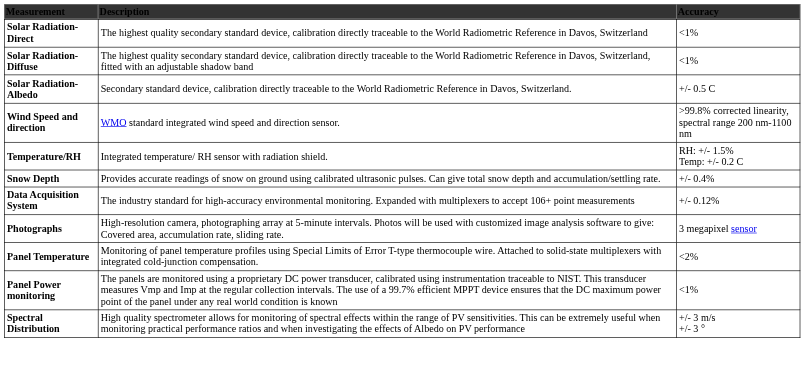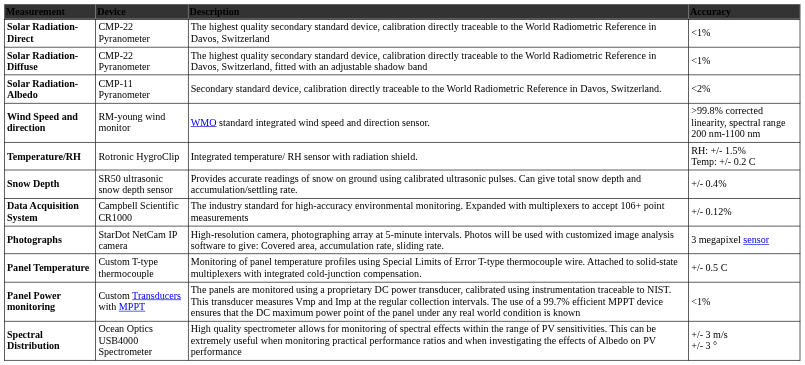 <table style="border-spacing:0;">
 <tr>
 <td style="background-color:#333333;border-top:0.035cm solid #808080;border-bottom:0.035cm solid #808080;border-left:0.035cm solid #808080;border-right:none;padding:0.049cm;"><strong>Measurement</strong></td>
+<td style="background-color:#333333;border-top:0.035cm solid #808080;border-bottom:0.035cm solid #808080;border-left:0.035cm solid #808080;border-right:none;padding:0.049cm;"><strong>Device</strong></td>
 <td style="background-color:#333333;border-top:0.035cm solid #808080;border-bottom:0.035cm solid #808080;border-left:0.035cm solid #808080;border-right:none;padding:0.049cm;"><strong>Description</strong></td>
 <td style="background-color:#333333;border:0.035cm solid #808080;padding:0.049cm;"><strong>Accuracy</strong></td>
 </tr>
 <tr>
 <td style="border-top:0.002cm solid #000000;border-bottom:0.002cm solid #000000;border-left:0.002cm solid #000000;border-right:none;padding:0.097cm;"><strong>Solar Radiation-Direct</strong></td>
+<td style="border-top:0.002cm solid #000000;border-bottom:0.002cm solid #000000;border-left:0.002cm solid #000000;border-right:none;padding:0.097cm;">CMP-22 Pyranometer</td>
 <td style="border-top:0.002cm solid #000000;border-bottom:0.002cm solid #000000;border-left:0.002cm solid #000000;border-right:none;padding:0.097cm;">The highest quality secondary standard device, calibration directly traceable to the World Radiometric Reference in Davos, Switzerland</td>
 <td style="border:0.002cm solid #000000;padding:0.097cm;"><1%</td>
 </tr>
 <tr>
 <td style="border-top:none;border-bottom:0.002cm solid #000000;border-left:0.002cm solid #000000;border-right:none;padding:0.097cm;"><strong>Solar Radiation-Diffuse</strong></td>
+<td style="border-top:none;border-bottom:0.002cm solid #000000;border-left:0.002cm solid #000000;border-right:none;padding:0.097cm;">CMP-22 Pyranometer</td>
 <td style="border-top:none;border-bottom:0.002cm solid #000000;border-left:0.002cm solid #000000;border-right:none;padding:0.097cm;">The highest quality secondary standard device, calibration directly traceable to the World Radiometric Reference in Davos, Switzerland, fitted with an adjustable shadow band</td>
 <td style="border-top:none;border-bottom:0.002cm solid #000000;border-left:0.002cm solid #000000;border-right:0.002cm solid #000000;padding:0.097cm;"><1%</td>
 </tr>
 <tr>
 <td style="border-top:none;border-bottom:0.002cm solid #000000;border-left:0.002cm solid #000000;border-right:none;padding:0.097cm;"><strong>Solar Radiation-Albedo</strong></td>
+<td style="border-top:none;border-bottom:0.002cm solid #000000;border-left:0.002cm solid #000000;border-right:none;padding:0.097cm;">CMP-11 Pyranometer</td>
 <td style="border-top:none;border-bottom:0.002cm solid #000000;border-left:0.002cm solid #000000;border-right:none;padding:0.097cm;">Secondary standard device, calibration directly traceable to the World Radiometric Reference in Davos, Switzerland.</td>
-<td style="border-top:none;border-bottom:0.002cm solid #000000;border-left:0.002cm solid #000000;border-right:0.002cm solid #000000;padding:0.097cm;">+/- 0.5 C</td>
+<td style="border-top:none;border-bottom:0.002cm solid #000000;border-left:0.002cm solid #000000;border-right:0.002cm solid #000000;padding:0.097cm;"><2%</td>
 </tr>
 <tr>
 <td style="border-top:none;border-bottom:0.002cm solid #000000;border-left:0.002cm solid #000000;border-right:none;padding:0.097cm;"><strong>Wind Speed and direction</strong></td>
+<td style="border-top:none;border-bottom:0.002cm solid #000000;border-left:0.002cm solid #000000;border-right:none;padding:0.097cm;">RM-young wind monitor</td>
 <td style="border-top:none;border-bottom:0.002cm solid #000000;border-left:0.002cm solid #000000;border-right:none;padding:0.097cm;"><a href='#'>WMO</a> standard integrated wind speed and direction sensor.</td>
 <td style="border-top:none;border-bottom:0.002cm solid #000000;border-left:0.002cm solid #000000;border-right:0.002cm solid #000000;padding:0.097cm;">>99.8% corrected linearity, spectral range 200 nm-1100 nm</td>
 </tr>
 <tr>
 <td style="border-top:none;border-bottom:0.002cm solid #000000;border-left:0.002cm solid #000000;border-right:none;padding:0.097cm;"><strong>Temperature/RH</strong></td>
+<td style="border-top:none;border-bottom:0.002cm solid #000000;border-left:0.002cm solid #000000;border-right:none;padding:0.097cm;">Rotronic HygroClip</td>
 <td style="border-top:none;border-bottom:0.002cm solid #000000;border-left:0.002cm solid #000000;border-right:none;padding:0.097cm;">Integrated temperature/ RH sensor with radiation shield.</td>
 <td style="border-top:none;border-bottom:0.002cm solid #000000;border-left:0.002cm solid #000000;border-right:0.002cm solid #000000;padding:0.097cm;">RH: +/- 1.5%<br>Temp: +/- 0.2 C</td>
 </tr>
 <tr>
 <td style="border-top:none;border-bottom:0.002cm solid #000000;border-left:0.002cm solid #000000;border-right:none;padding:0.097cm;"><strong>Snow Depth</strong></td>
+<td style="border-top:none;border-bottom:0.002cm solid #000000;border-left:0.002cm solid #000000;border-right:none;padding:0.097cm;">SR50 ultrasonic snow depth sensor</td>
 <td style="border-top:none;border-bottom:0.002cm solid #000000;border-left:0.002cm solid #000000;border-right:none;padding:0.097cm;">Provides accurate readings of snow on ground using calibrated ultrasonic pulses. Can give total snow depth and accumulation/settling rate.</td>
 <td style="border-top:none;border-bottom:0.002cm solid #000000;border-left:0.002cm solid #000000;border-right:0.002cm solid #000000;padding:0.097cm;">+/- 0.4%</td>
 </tr>
 <tr>
 <td style="border-top:none;border-bottom:0.002cm solid #000000;border-left:0.002cm solid #000000;border-right:none;padding:0.097cm;"><strong>Data Acquisition System</strong></td>
+<td style="border-top:none;border-bottom:0.002cm solid #000000;border-left:0.002cm solid #000000;border-right:none;padding:0.097cm;">Campbell Scientific CR1000</td>
 <td style="border-top:none;border-bottom:0.002cm solid #000000;border-left:0.002cm solid #000000;border-right:none;padding:0.097cm;">The industry standard for high-accuracy environmental monitoring. Expanded with multiplexers to accept 106+ point measurements</td>
 <td style="border-top:none;border-bottom:0.002cm solid #000000;border-left:0.002cm solid #000000;border-right:0.002cm solid #000000;padding:0.097cm;">+/- 0.12%</td>
 </tr>
 <tr>
 <td style="border-top:none;border-bottom:0.002cm solid #000000;border-left:0.002cm solid #000000;border-right:none;padding:0.097cm;"><strong>Photographs</strong></td>
+<td style="border-top:none;border-bottom:0.002cm solid #000000;border-left:0.002cm solid #000000;border-right:none;padding:0.097cm;">StarDot NetCam IP camera</td>
 <td style="border-top:none;border-bottom:0.002cm solid #000000;border-left:0.002cm solid #000000;border-right:none;padding:0.097cm;">High-resolution camera, photographing array at 5-minute intervals. Photos will be used with customized image analysis software to give: Covered area, accumulation rate, sliding rate.</td>
 <td style="border-top:none;border-bottom:0.002cm solid #000000;border-left:0.002cm solid #000000;border-right:0.002cm solid #000000;padding:0.097cm;">3 megapixel <a href='#'>sensor</a></td>
 </tr>
 <tr>
 <td style="border-top:none;border-bottom:0.002cm solid #000000;border-left:0.002cm solid #000000;border-right:none;padding:0.097cm;"><strong>Panel Temperature</strong></td>
+<td style="border-top:none;border-bottom:0.002cm solid #000000;border-left:0.002cm solid #000000;border-right:none;padding:0.097cm;">Custom T-type thermocouple</td>
 <td style="border-top:none;border-bottom:0.002cm solid #000000;border-left:0.002cm solid #000000;border-right:none;padding:0.097cm;">Monitoring of panel temperature profiles using Special Limits of Error T-type thermocouple wire. Attached to solid-state multiplexers with integrated cold-junction compensation.</td>
-<td style="border-top:none;border-bottom:0.002cm solid #000000;border-left:0.002cm solid #000000;border-right:0.002cm solid #000000;padding:0.097cm;"><2%</td>
+<td style="border-top:none;border-bottom:0.002cm solid #000000;border-left:0.002cm solid #000000;border-right:0.002cm solid #000000;padding:0.097cm;">+/- 0.5 C</td>
 </tr>
 <tr>
 <td style="border-top:none;border-bottom:0.002cm solid #000000;border-left:0.002cm solid #000000;border-right:none;padding:0.097cm;"><strong>Panel Power monitoring</strong></td>
+<td style="border-top:none;border-bottom:0.002cm solid #000000;border-left:0.002cm solid #000000;border-right:none;padding:0.097cm;">Custom <a href='#'>Transducers</a> with <a href='#'>MPPT</a></td>
 <td style="border-top:none;border-bottom:0.002cm solid #000000;border-left:0.002cm solid #000000;border-right:none;padding:0.097cm;">The panels are monitored using a proprietary DC power transducer, calibrated using instrumentation traceable to NIST. This transducer measures Vmp and Imp at the regular collection intervals. The use of a 99.7% efficient MPPT device ensures that the DC maximum power point of the panel under any real world condition is known</td>
 <td style="border-top:none;border-bottom:0.002cm solid #000000;border-left:0.002cm solid #000000;border-right:0.002cm solid #000000;padding:0.097cm;"><1%</td>
 </tr>
 <tr>
 <td style="border-top:none;border-bottom:0.002cm solid #000000;border-left:0.002cm solid #000000;border-right:none;padding:0.097cm;"><strong>Spectral Distribution</strong></td>
+<td style="border-top:none;border-bottom:0.002cm solid #000000;border-left:0.002cm solid #000000;border-right:none;padding:0.097cm;">Ocean Optics USB4000 Spectrometer</td>
 <td style="border-top:none;border-bottom:0.002cm solid #000000;border-left:0.002cm solid #000000;border-right:none;padding:0.097cm;">High quality spectrometer allows for monitoring of spectral effects within the range of PV sensitivities. This can be extremely useful when monitoring practical performance ratios and when investigating the effects of Albedo on PV performance</td>
 <td style="border-top:none;border-bottom:0.002cm solid #000000;border-left:0.002cm solid #000000;border-right:0.002cm solid #000000;padding:0.097cm;">+/- 3 m/s<br>+/- 3 °</td>
 </tr>
 </table>
